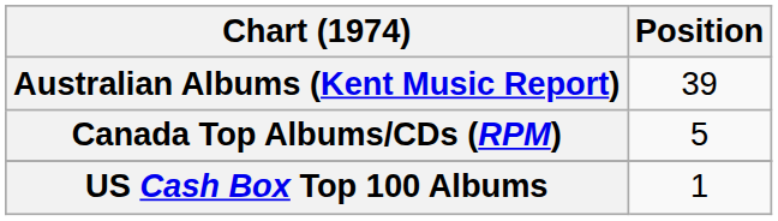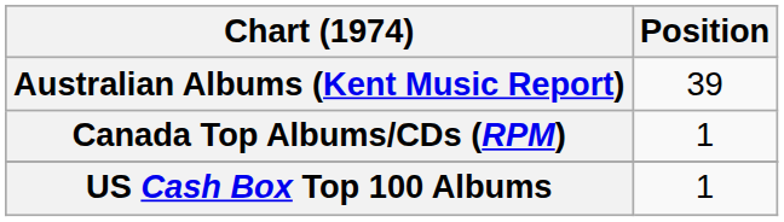 <table class="wikitable sortable plainrowheaders" style="text-align:center;">
 <tr>
 <th scope="col">Chart (1974)</th>
 <th scope="col">Position</th>
 </tr>
 <tr>
 <th scope="row">Australian Albums (<a href='#'>Kent Music Report</a>)</th>
 <td>39</td>
 </tr>
 <tr>
 <th scope="row">Canada Top Albums/CDs (<em><a href='#'>RPM</a></em>)</th>
-<td>5</td>
+<td>1</td>
 </tr>
 <tr>
 </tr>
 <tr>
 </tr>
 <tr>
 </tr>
 <tr>
 <th scope="row">US <em><a href='#'>Cash Box</a></em> Top 100 Albums</th>
 <td align="center">1</td>
 </tr>
 </table>
